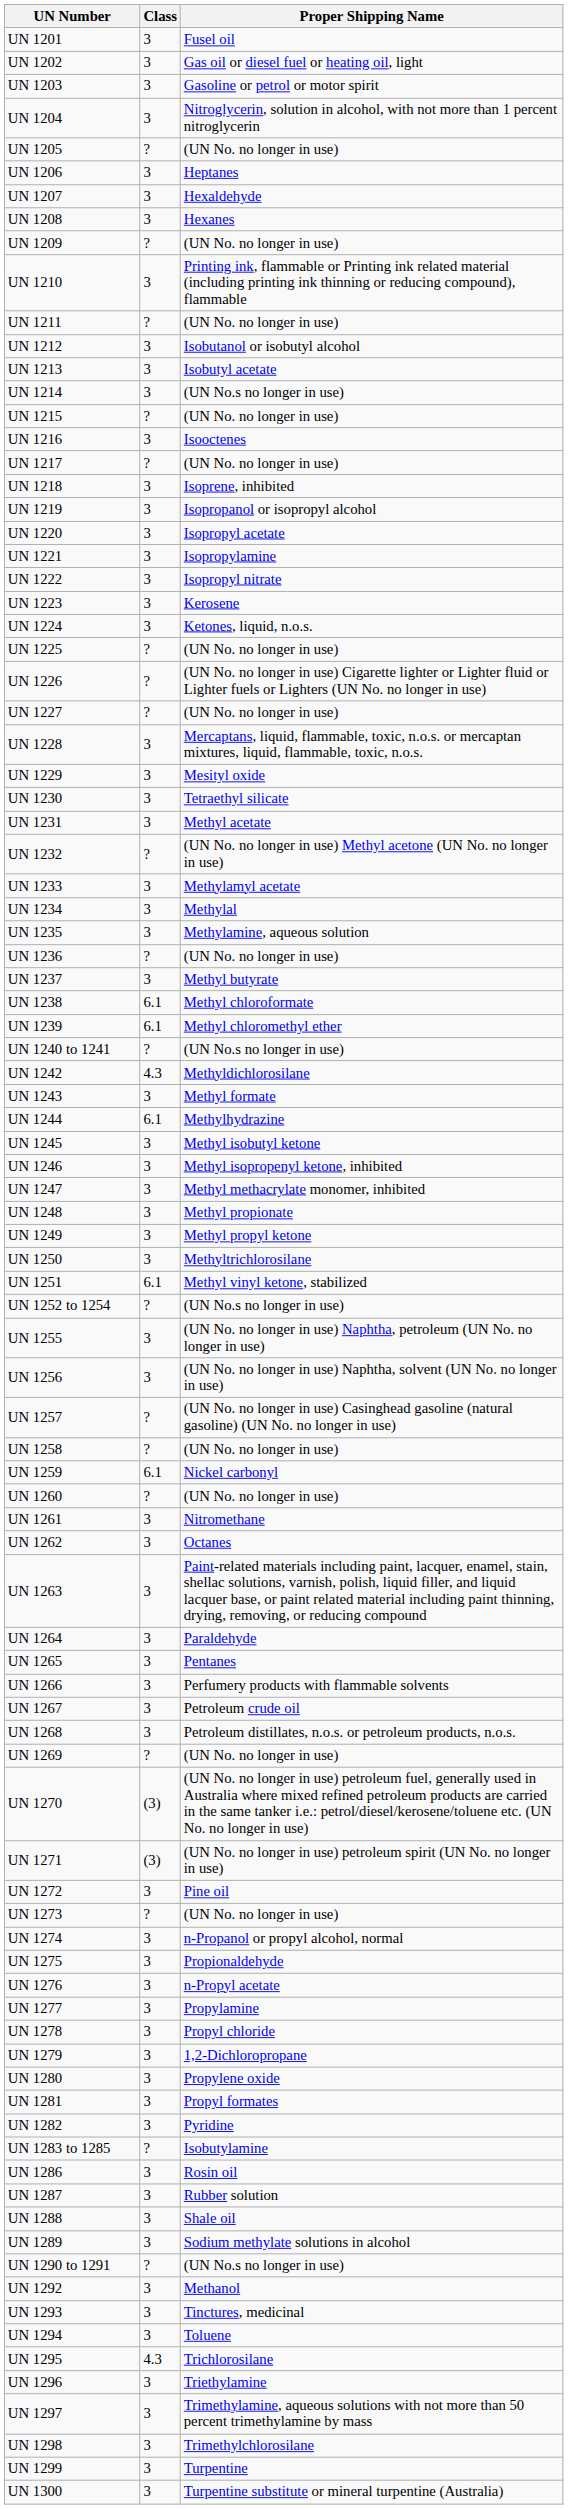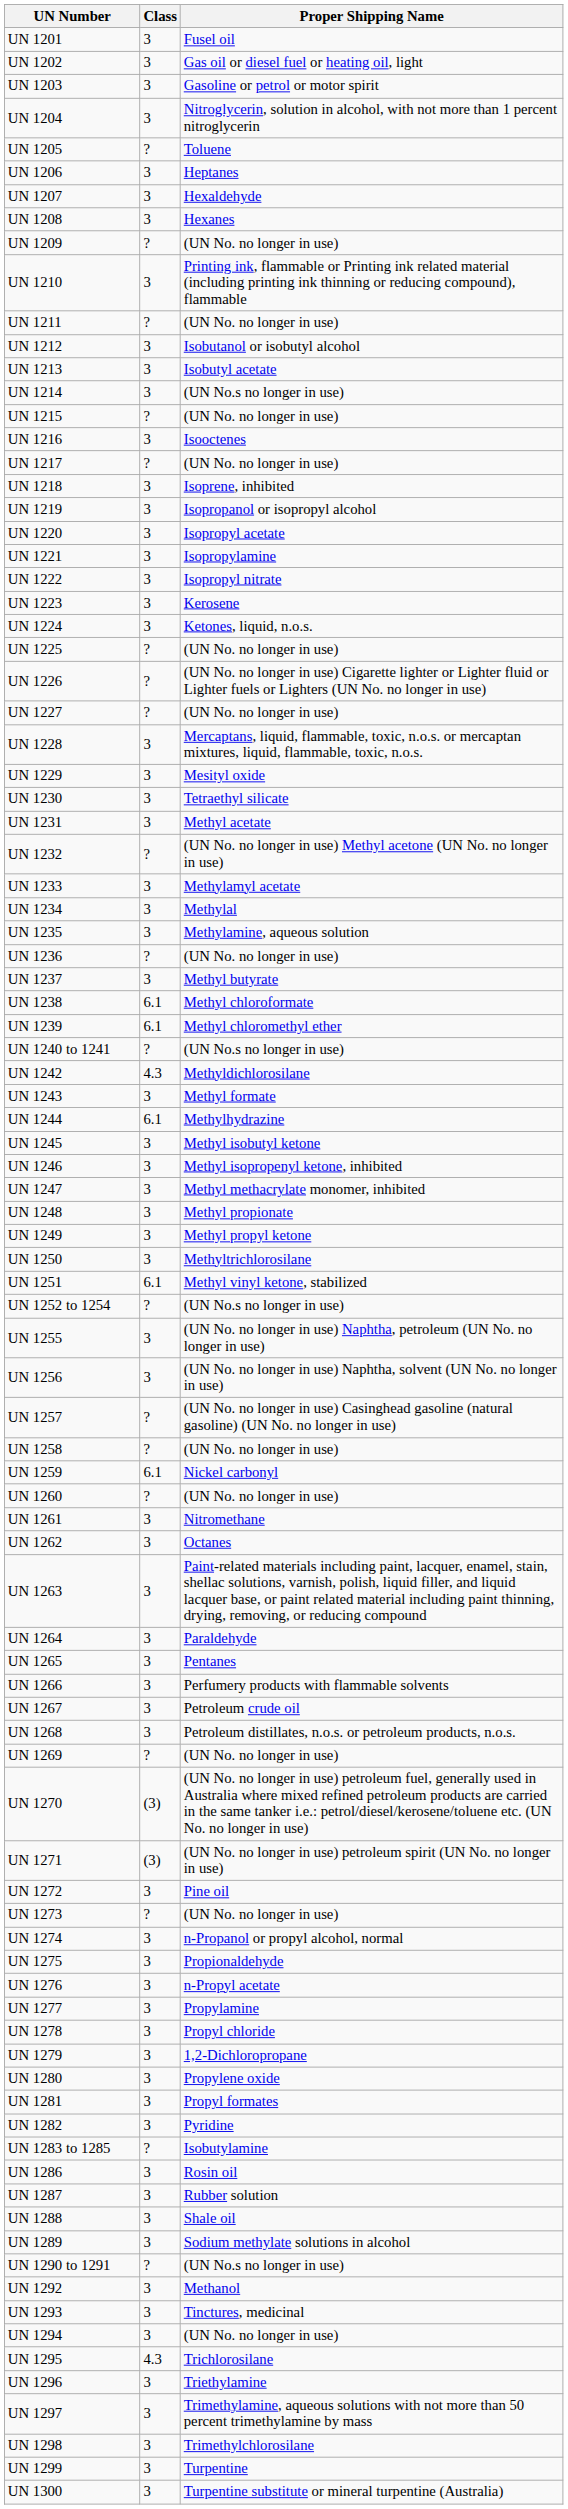 <table class="wikitable">
 <tr>
 <th width="140px">UN Number</th>
 <th>Class</th>
 <th>Proper Shipping Name</th>
 </tr>
 <tr>
 <td>UN 1201</td>
 <td>3</td>
 <td><a href='#'>Fusel oil</a></td>
 </tr>
 <tr>
 <td>UN 1202</td>
 <td>3</td>
 <td><a href='#'>Gas oil</a> or <a href='#'>diesel fuel</a> or <a href='#'>heating oil</a>, light</td>
 </tr>
 <tr>
 <td>UN 1203</td>
 <td>3</td>
 <td><a href='#'>Gasoline</a> or <a href='#'>petrol</a> or motor spirit</td>
 </tr>
 <tr>
 <td>UN 1204</td>
 <td>3</td>
 <td><a href='#'>Nitroglycerin</a>, solution in alcohol, with not more than 1 percent nitroglycerin</td>
 </tr>
 <tr>
 <td>UN 1205</td>
 <td>?</td>
-<td>(UN No. no longer in use)</td>
+<td><a href='#'>Toluene</a></td>
 </tr>
 <tr>
 <td>UN 1206</td>
 <td>3</td>
 <td><a href='#'>Heptanes</a></td>
 </tr>
 <tr>
 <td>UN 1207</td>
 <td>3</td>
 <td><a href='#'>Hexaldehyde</a></td>
 </tr>
 <tr>
 <td>UN 1208</td>
 <td>3</td>
 <td><a href='#'>Hexanes</a></td>
 </tr>
 <tr>
 <td>UN 1209</td>
 <td>?</td>
 <td>(UN No. no longer in use)</td>
 </tr>
 <tr>
 <td>UN 1210</td>
 <td>3</td>
 <td><a href='#'>Printing ink</a>, flammable or Printing ink related material (including printing ink thinning or reducing compound), flammable</td>
 </tr>
 <tr>
 <td>UN 1211</td>
 <td>?</td>
 <td>(UN No. no longer in use)</td>
 </tr>
 <tr>
 <td>UN 1212</td>
 <td>3</td>
 <td><a href='#'>Isobutanol</a> or isobutyl alcohol</td>
 </tr>
 <tr>
 <td>UN 1213</td>
 <td>3</td>
 <td><a href='#'>Isobutyl acetate</a></td>
 </tr>
 <tr>
 <td>UN 1214</td>
 <td>3</td>
 <td>(UN No.s no longer in use)</td>
 </tr>
 <tr>
 <td>UN 1215</td>
 <td>?</td>
 <td>(UN No. no longer in use)</td>
 </tr>
 <tr>
 <td>UN 1216</td>
 <td>3</td>
 <td><a href='#'>Isooctenes</a></td>
 </tr>
 <tr>
 <td>UN 1217</td>
 <td>?</td>
 <td>(UN No. no longer in use)</td>
 </tr>
 <tr>
 <td>UN 1218</td>
 <td>3</td>
 <td><a href='#'>Isoprene</a>, inhibited</td>
 </tr>
 <tr>
 <td>UN 1219</td>
 <td>3</td>
 <td><a href='#'>Isopropanol</a> or isopropyl alcohol</td>
 </tr>
 <tr>
 <td>UN 1220</td>
 <td>3</td>
 <td><a href='#'>Isopropyl acetate</a></td>
 </tr>
 <tr>
 <td>UN 1221</td>
 <td>3</td>
 <td><a href='#'>Isopropylamine</a></td>
 </tr>
 <tr>
 <td>UN 1222</td>
 <td>3</td>
 <td><a href='#'>Isopropyl nitrate</a></td>
 </tr>
 <tr>
 <td>UN 1223</td>
 <td>3</td>
 <td><a href='#'>Kerosene</a></td>
 </tr>
 <tr>
 <td>UN 1224</td>
 <td>3</td>
 <td><a href='#'>Ketones</a>, liquid, n.o.s.</td>
 </tr>
 <tr>
 <td>UN 1225</td>
 <td>?</td>
 <td>(UN No. no longer in use)</td>
 </tr>
 <tr>
 <td>UN 1226</td>
 <td>?</td>
 <td>(UN No. no longer in use) Cigarette lighter or Lighter fluid or Lighter fuels or Lighters (UN No. no longer in use)</td>
 </tr>
 <tr>
 <td>UN 1227</td>
 <td>?</td>
 <td>(UN No. no longer in use)</td>
 </tr>
 <tr>
 <td>UN 1228</td>
 <td>3</td>
 <td><a href='#'>Mercaptans</a>, liquid, flammable, toxic, n.o.s. or mercaptan mixtures, liquid, flammable, toxic, n.o.s.</td>
 </tr>
 <tr>
 <td>UN 1229</td>
 <td>3</td>
 <td><a href='#'>Mesityl oxide</a></td>
 </tr>
 <tr>
 <td>UN 1230</td>
 <td>3</td>
 <td><a href='#'>Tetraethyl silicate</a></td>
 </tr>
 <tr>
 <td>UN 1231</td>
 <td>3</td>
 <td><a href='#'>Methyl acetate</a></td>
 </tr>
 <tr>
 <td>UN 1232</td>
 <td>?</td>
 <td>(UN No. no longer in use) <a href='#'>Methyl acetone</a> (UN No. no longer in use)</td>
 </tr>
 <tr>
 <td>UN 1233</td>
 <td>3</td>
 <td><a href='#'>Methylamyl acetate</a></td>
 </tr>
 <tr>
 <td>UN 1234</td>
 <td>3</td>
 <td><a href='#'>Methylal</a></td>
 </tr>
 <tr>
 <td>UN 1235</td>
 <td>3</td>
 <td><a href='#'>Methylamine</a>, aqueous solution</td>
 </tr>
 <tr>
 <td>UN 1236</td>
 <td>?</td>
 <td>(UN No. no longer in use)</td>
 </tr>
 <tr>
 <td>UN 1237</td>
 <td>3</td>
 <td><a href='#'>Methyl butyrate</a></td>
 </tr>
 <tr>
 <td>UN 1238</td>
 <td>6.1</td>
 <td><a href='#'>Methyl chloroformate</a></td>
 </tr>
 <tr>
 <td>UN 1239</td>
 <td>6.1</td>
 <td><a href='#'>Methyl chloromethyl ether</a></td>
 </tr>
 <tr>
 <td>UN 1240 to 1241</td>
 <td>?</td>
 <td>(UN No.s no longer in use)</td>
 </tr>
 <tr>
 <td>UN 1242</td>
 <td>4.3</td>
 <td><a href='#'>Methyldichlorosilane</a></td>
 </tr>
 <tr>
 <td>UN 1243</td>
 <td>3</td>
 <td><a href='#'>Methyl formate</a></td>
 </tr>
 <tr>
 <td>UN 1244</td>
 <td>6.1</td>
 <td><a href='#'>Methylhydrazine</a></td>
 </tr>
 <tr>
 <td>UN 1245</td>
 <td>3</td>
 <td><a href='#'>Methyl isobutyl ketone</a></td>
 </tr>
 <tr>
 <td>UN 1246</td>
 <td>3</td>
 <td><a href='#'>Methyl isopropenyl ketone</a>, inhibited</td>
 </tr>
 <tr>
 <td>UN 1247</td>
 <td>3</td>
 <td><a href='#'>Methyl methacrylate</a> monomer, inhibited</td>
 </tr>
 <tr>
 <td>UN 1248</td>
 <td>3</td>
 <td><a href='#'>Methyl propionate</a></td>
 </tr>
 <tr>
 <td>UN 1249</td>
 <td>3</td>
 <td><a href='#'>Methyl propyl ketone</a></td>
 </tr>
 <tr>
 <td>UN 1250</td>
 <td>3</td>
 <td><a href='#'>Methyltrichlorosilane</a></td>
 </tr>
 <tr>
 <td>UN 1251</td>
 <td>6.1</td>
 <td><a href='#'>Methyl vinyl ketone</a>, stabilized</td>
 </tr>
 <tr>
 <td>UN 1252 to 1254</td>
 <td>?</td>
 <td>(UN No.s no longer in use)</td>
 </tr>
 <tr>
 <td>UN 1255</td>
 <td>3</td>
 <td>(UN No. no longer in use) <a href='#'>Naphtha</a>, petroleum (UN No. no longer in use)</td>
 </tr>
 <tr>
 <td>UN 1256</td>
 <td>3</td>
 <td>(UN No. no longer in use) Naphtha, solvent (UN No. no longer in use)</td>
 </tr>
 <tr>
 <td>UN 1257</td>
 <td>?</td>
 <td>(UN No. no longer in use) Casinghead gasoline (natural gasoline) (UN No. no longer in use)</td>
 </tr>
 <tr>
 <td>UN 1258</td>
 <td>?</td>
 <td>(UN No. no longer in use)</td>
 </tr>
 <tr>
 <td>UN 1259</td>
 <td>6.1</td>
 <td><a href='#'>Nickel carbonyl</a></td>
 </tr>
 <tr>
 <td>UN 1260</td>
 <td>?</td>
 <td>(UN No. no longer in use)</td>
 </tr>
 <tr>
 <td>UN 1261</td>
 <td>3</td>
 <td><a href='#'>Nitromethane</a></td>
 </tr>
 <tr>
 <td>UN 1262</td>
 <td>3</td>
 <td><a href='#'>Octanes</a></td>
 </tr>
 <tr>
 <td>UN 1263</td>
 <td>3</td>
 <td><a href='#'>Paint</a>-related materials including paint, lacquer, enamel, stain, shellac solutions, varnish, polish, liquid filler, and liquid lacquer base, or paint related material including paint thinning, drying, removing, or reducing compound</td>
 </tr>
 <tr>
 <td>UN 1264</td>
 <td>3</td>
 <td><a href='#'>Paraldehyde</a></td>
 </tr>
 <tr>
 <td>UN 1265</td>
 <td>3</td>
 <td><a href='#'>Pentanes</a></td>
 </tr>
 <tr>
 <td>UN 1266</td>
 <td>3</td>
 <td>Perfumery products with flammable solvents</td>
 </tr>
 <tr>
 <td>UN 1267</td>
 <td>3</td>
 <td>Petroleum <a href='#'>crude oil</a></td>
 </tr>
 <tr>
 <td>UN 1268</td>
 <td>3</td>
 <td>Petroleum distillates, n.o.s. or petroleum products, n.o.s.</td>
 </tr>
 <tr>
 <td>UN 1269</td>
 <td>?</td>
 <td>(UN No. no longer in use)</td>
 </tr>
 <tr>
 <td>UN 1270</td>
 <td>(3)</td>
 <td>(UN No. no longer in use) petroleum fuel, generally used in Australia where mixed refined petroleum products are carried in the same tanker i.e.: petrol/diesel/kerosene/toluene etc. (UN No. no longer in use)</td>
 </tr>
 <tr>
 <td>UN 1271</td>
 <td>(3)</td>
 <td>(UN No. no longer in use) petroleum spirit (UN No. no longer in use)</td>
 </tr>
 <tr>
 <td>UN 1272</td>
 <td>3</td>
 <td><a href='#'>Pine oil</a></td>
 </tr>
 <tr>
 <td>UN 1273</td>
 <td>?</td>
 <td>(UN No. no longer in use)</td>
 </tr>
 <tr>
 <td>UN 1274</td>
 <td>3</td>
 <td><a href='#'>n-Propanol</a> or propyl alcohol, normal</td>
 </tr>
 <tr>
 <td>UN 1275</td>
 <td>3</td>
 <td><a href='#'>Propionaldehyde</a></td>
 </tr>
 <tr>
 <td>UN 1276</td>
 <td>3</td>
 <td><a href='#'>n-Propyl acetate</a></td>
 </tr>
 <tr>
 <td>UN 1277</td>
 <td>3</td>
 <td><a href='#'>Propylamine</a></td>
 </tr>
 <tr>
 <td>UN 1278</td>
 <td>3</td>
 <td><a href='#'>Propyl chloride</a></td>
 </tr>
 <tr>
 <td>UN 1279</td>
 <td>3</td>
 <td><a href='#'>1,2-Dichloropropane</a></td>
 </tr>
 <tr>
 <td>UN 1280</td>
 <td>3</td>
 <td><a href='#'>Propylene oxide</a></td>
 </tr>
 <tr>
 <td>UN 1281</td>
 <td>3</td>
 <td><a href='#'>Propyl formates</a></td>
 </tr>
 <tr>
 <td>UN 1282</td>
 <td>3</td>
 <td><a href='#'>Pyridine</a></td>
 </tr>
 <tr>
 <td>UN 1283 to 1285</td>
 <td>?</td>
 <td><a href='#'>Isobutylamine</a></td>
 </tr>
 <tr>
 <td>UN 1286</td>
 <td>3</td>
 <td><a href='#'>Rosin oil</a></td>
 </tr>
 <tr>
 <td>UN 1287</td>
 <td>3</td>
 <td><a href='#'>Rubber</a> solution</td>
 </tr>
 <tr>
 <td>UN 1288</td>
 <td>3</td>
 <td><a href='#'>Shale oil</a></td>
 </tr>
 <tr>
 <td>UN 1289</td>
 <td>3</td>
 <td><a href='#'>Sodium methylate</a> solutions in alcohol</td>
 </tr>
 <tr>
 <td>UN 1290 to 1291</td>
 <td>?</td>
 <td>(UN No.s no longer in use)</td>
 </tr>
 <tr>
 <td>UN 1292</td>
 <td>3</td>
 <td><a href='#'>Methanol</a></td>
 </tr>
 <tr>
 <td>UN 1293</td>
 <td>3</td>
 <td><a href='#'>Tinctures</a>, medicinal</td>
 </tr>
 <tr>
 <td>UN 1294</td>
 <td>3</td>
-<td><a href='#'>Toluene</a></td>
+<td>(UN No. no longer in use)</td>
 </tr>
 <tr>
 <td>UN 1295</td>
 <td>4.3</td>
 <td><a href='#'>Trichlorosilane</a></td>
 </tr>
 <tr>
 <td>UN 1296</td>
 <td>3</td>
 <td><a href='#'>Triethylamine</a></td>
 </tr>
 <tr>
 <td>UN 1297</td>
 <td>3</td>
 <td><a href='#'>Trimethylamine</a>, aqueous solutions with not more than 50 percent trimethylamine by mass</td>
 </tr>
 <tr>
 <td>UN 1298</td>
 <td>3</td>
 <td><a href='#'>Trimethylchlorosilane</a></td>
 </tr>
 <tr>
 <td>UN 1299</td>
 <td>3</td>
 <td><a href='#'>Turpentine</a></td>
 </tr>
 <tr>
 <td>UN 1300</td>
 <td>3</td>
 <td><a href='#'>Turpentine substitute</a> or mineral turpentine (Australia)</td>
 </tr>
 </table>
